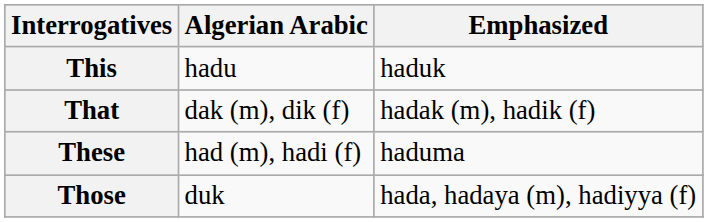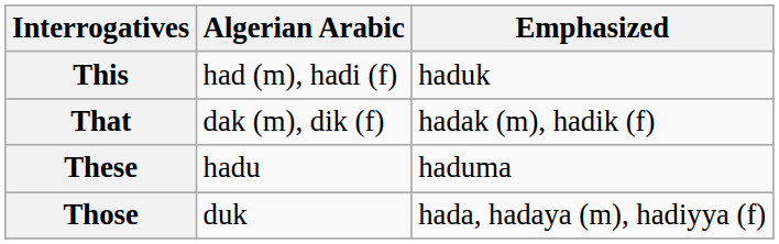 <table class="wikitable">
 <tr>
 <th>Interrogatives</th>
 <th>Algerian Arabic</th>
 <th>Emphasized</th>
 </tr>
 <tr>
 <th>This</th>
-<td>hadu</td>
+<td>had (m), hadi (f)</td>
 <td>haduk</td>
 </tr>
 <tr>
 <th>That</th>
 <td>dak (m), dik (f)</td>
 <td>hadak (m), hadik (f)</td>
 </tr>
 <tr>
 <th>These</th>
-<td>had (m), hadi (f)</td>
+<td>hadu</td>
 <td>haduma</td>
 </tr>
 <tr>
 <th>Those</th>
 <td>duk</td>
 <td>hada, hadaya  (m), hadiyya (f)</td>
 </tr>
 </table>
